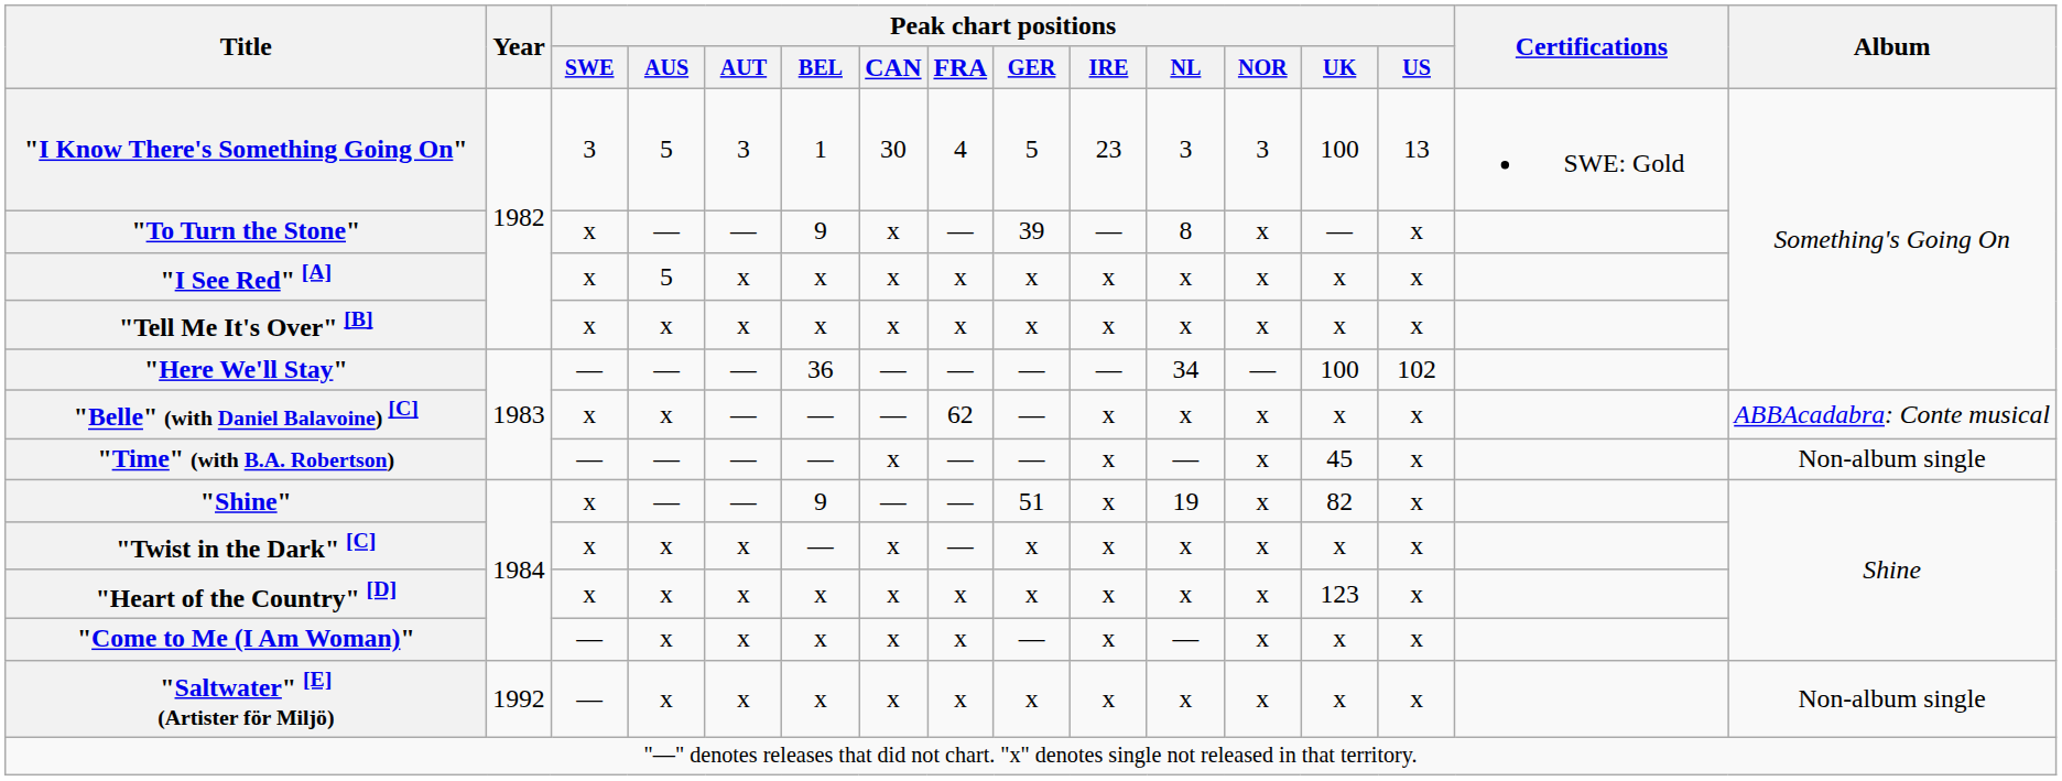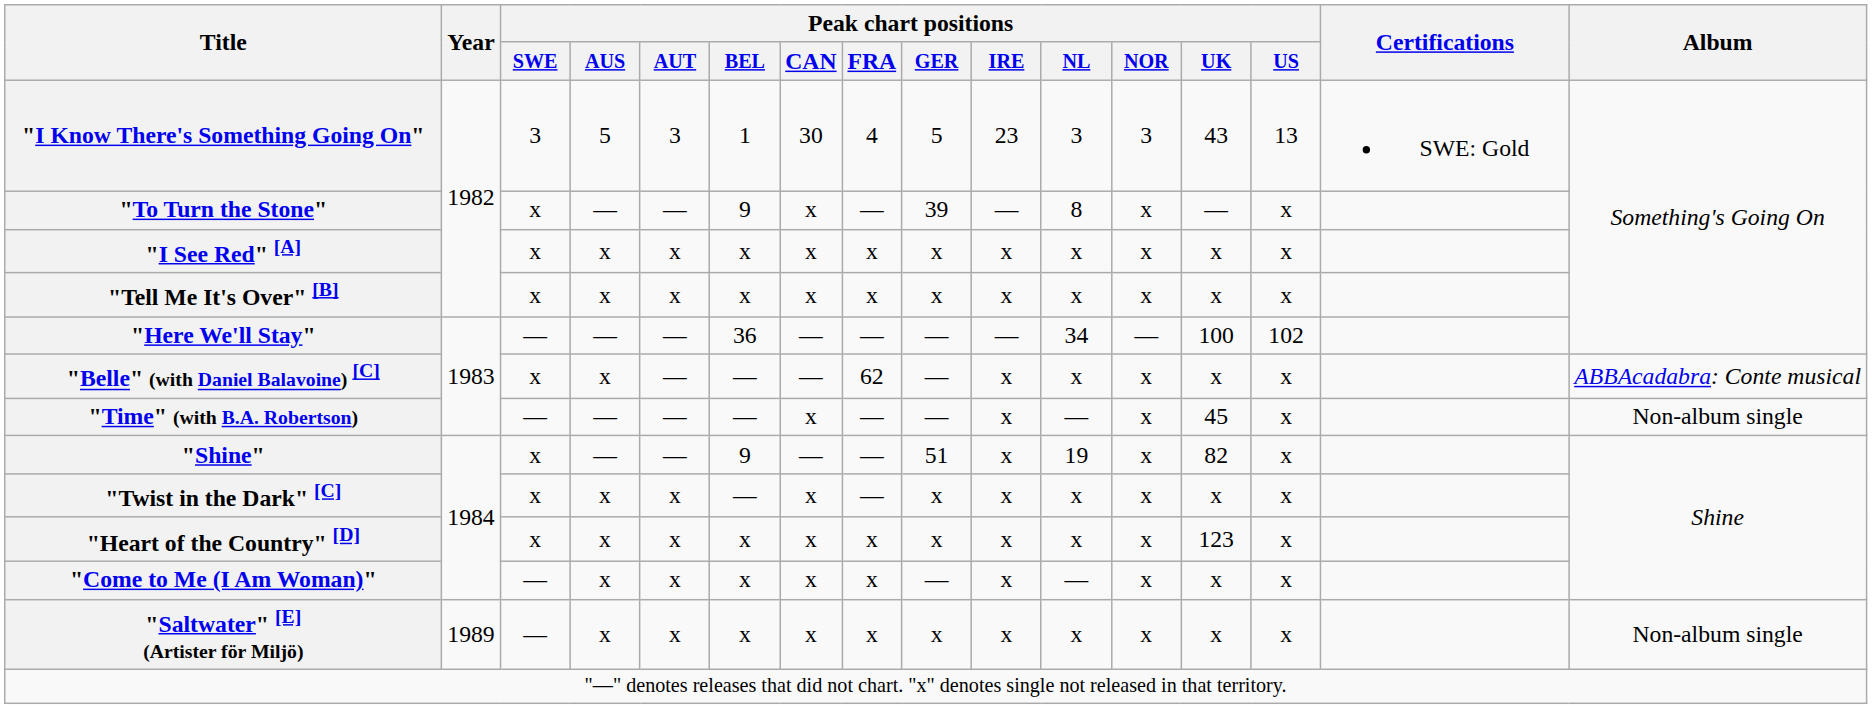 <table class="wikitable plainrowheaders" style="text-align:center;">
 <tr>
 <th scope="col" rowspan="2" style="width:18em;">Title</th>
 <th scope="col" rowspan="2">Year</th>
 <th colspan="12" scope="col">Peak chart positions</th>
 <th scope="col" rowspan="2" style="width:10em;"><a href='#'>Certifications</a></th>
 <th scope="col" rowspan="2">Album</th>
 </tr>
 <tr>
 <th scope="col" style="width:3em;font-size:85%;"><a href='#'>SWE</a><br></th>
 <th scope="col" style="width:3em;font-size:85%;"><a href='#'>AUS</a><br></th>
 <th scope="col" style="width:3em;font-size:85%;"><a href='#'>AUT</a><br></th>
 <th scope="col" style="width:3em;font-size:85%;"><a href='#'>BEL</a><br></th>
 <th><a href='#'>CAN</a><br></th>
 <th><a href='#'>FRA</a><br></th>
 <th scope="col" style="width:3em;font-size:85%;"><a href='#'>GER</a><br></th>
 <th scope="col" style="width:3em;font-size:85%;"><a href='#'>IRE</a><br></th>
 <th scope="col" style="width:3em;font-size:85%;"><a href='#'>NL</a><br></th>
 <th scope="col" style="width:3em;font-size:85%;"><a href='#'>NOR</a><br></th>
 <th scope="col" style="width:3em;font-size:85%;"><a href='#'>UK</a><br></th>
 <th scope="col" style="width:3em;font-size:85%;"><a href='#'>US</a><br></th>
 </tr>
 <tr>
 <th scope="row">"<a href='#'>I Know There's Something Going On</a>"</th>
 <td rowspan="4">1982</td>
 <td>3</td>
 <td>5</td>
 <td>3</td>
 <td>1</td>
 <td>30</td>
 <td>4</td>
 <td>5</td>
 <td>23</td>
 <td>3</td>
 <td>3</td>
-<td>100</td>
+<td>43</td>
 <td>13</td>
 <td><br><ul><li>SWE: Gold</li></ul></td>
 <td rowspan="5"><em>Something's Going On</em></td>
 </tr>
 <tr>
 <th scope="row">"<a href='#'>To Turn the Stone</a>"</th>
 <td>x</td>
 <td>—</td>
 <td>—</td>
 <td>9</td>
 <td>x</td>
 <td>—</td>
 <td>39</td>
 <td>—</td>
 <td>8</td>
 <td>x</td>
 <td>—</td>
 <td>x</td>
 <td></td>
 </tr>
 <tr>
 <th scope="row">"<a href='#'>I See Red</a>" <sup><span></span><a href='#'><strong>[A]</strong></a></sup></th>
 <td>x</td>
-<td>5</td>
+<td>x</td>
 <td>x</td>
 <td>x</td>
 <td>x</td>
 <td>x</td>
 <td>x</td>
 <td>x</td>
 <td>x</td>
 <td>x</td>
 <td>x</td>
 <td>x</td>
 <td></td>
 </tr>
 <tr>
 <th scope="row">"Tell Me It's Over" <sup><span></span><a href='#'><strong>[B]</strong></a></sup></th>
 <td>x</td>
 <td>x</td>
 <td>x</td>
 <td>x</td>
 <td>x</td>
 <td>x</td>
 <td>x</td>
 <td>x</td>
 <td>x</td>
 <td>x</td>
 <td>x</td>
 <td>x</td>
 <td></td>
 </tr>
 <tr>
 <th scope="row">"<a href='#'>Here We'll Stay</a>"</th>
 <td rowspan="3">1983</td>
 <td>—</td>
 <td>—</td>
 <td>—</td>
 <td>36</td>
 <td>—</td>
 <td>—</td>
 <td>—</td>
 <td>—</td>
 <td>34</td>
 <td>—</td>
 <td>100</td>
 <td>102</td>
 <td></td>
 </tr>
 <tr>
 <th scope="row">"<a href='#'>Belle</a>" <small>(with <a href='#'>Daniel Balavoine</a>)</small><sup> <span></span><a href='#'><strong>[C]</strong></a></sup></th>
 <td>x</td>
 <td>x</td>
 <td>—</td>
 <td>—</td>
 <td>—</td>
 <td>62</td>
 <td>—</td>
 <td>x</td>
 <td>x</td>
 <td>x</td>
 <td>x</td>
 <td>x</td>
 <td></td>
 <td><em><a href='#'>ABBAcadabra</a>: Conte musical</em></td>
 </tr>
 <tr>
 <th scope="row">"<a href='#'>Time</a>" <small>(with <a href='#'>B.A. Robertson</a>)</small></th>
 <td>—</td>
 <td>—</td>
 <td>—</td>
 <td>—</td>
 <td>x</td>
 <td>—</td>
 <td>—</td>
 <td>x</td>
 <td>—</td>
 <td>x</td>
 <td>45</td>
 <td>x</td>
 <td></td>
 <td>Non-album single</td>
 </tr>
 <tr>
 <th scope="row">"<a href='#'>Shine</a>"</th>
 <td rowspan="4">1984</td>
 <td>x</td>
 <td>—</td>
 <td>—</td>
 <td>9</td>
 <td>—</td>
 <td>—</td>
 <td>51</td>
 <td>x</td>
 <td>19</td>
 <td>x</td>
 <td>82</td>
 <td>x</td>
 <td></td>
 <td rowspan="4"><em>Shine</em></td>
 </tr>
 <tr>
 <th scope="row">"Twist in the Dark" <sup><span></span><a href='#'><strong>[C]</strong></a></sup></th>
 <td>x</td>
 <td>x</td>
 <td>x</td>
 <td>—</td>
 <td>x</td>
 <td>—</td>
 <td>x</td>
 <td>x</td>
 <td>x</td>
 <td>x</td>
 <td>x</td>
 <td>x</td>
 <td></td>
 </tr>
 <tr>
 <th scope="row">"Heart of the Country" <sup><span></span><a href='#'><strong>[D]</strong></a></sup></th>
 <td>x</td>
 <td>x</td>
 <td>x</td>
 <td>x</td>
 <td>x</td>
 <td>x</td>
 <td>x</td>
 <td>x</td>
 <td>x</td>
 <td>x</td>
 <td>123</td>
 <td>x</td>
 <td></td>
 </tr>
 <tr>
 <th scope="row">"<a href='#'>Come to Me (I Am Woman)</a>"</th>
 <td>—</td>
 <td>x</td>
 <td>x</td>
 <td>x</td>
 <td>x</td>
 <td>x</td>
 <td>—</td>
 <td>x</td>
 <td>—</td>
 <td>x</td>
 <td>x</td>
 <td>x</td>
 <td></td>
 </tr>
 <tr>
 <th scope="row">"<a href='#'>Saltwater</a>" <sup><span></span><a href='#'><strong>[E]</strong></a></sup><br><small>(Artister för Miljö)</small></th>
-<td>1992</td>
+<td>1989</td>
 <td>—</td>
 <td>x</td>
 <td>x</td>
 <td>x</td>
 <td>x</td>
 <td>x</td>
 <td>x</td>
 <td>x</td>
 <td>x</td>
 <td>x</td>
 <td>x</td>
 <td>x</td>
 <td></td>
 <td>Non-album single</td>
 </tr>
 <tr>
 <td colspan="16" style="font-size: 85%" align="center">"—" denotes releases that did not chart. "x" denotes single not released in that territory.</td>
 </tr>
 </table>
